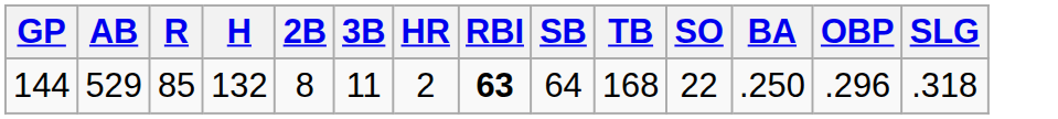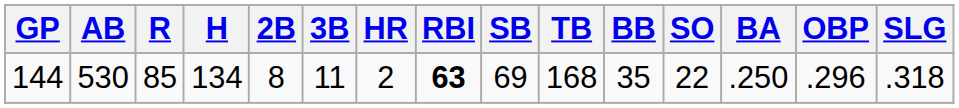 <table class="wikitable">
 <tr>
 <th><a href='#'>GP</a></th>
 <th><a href='#'>AB</a></th>
 <th><a href='#'>R</a></th>
 <th><a href='#'>H</a></th>
 <th><a href='#'>2B</a></th>
 <th><a href='#'>3B</a></th>
 <th><a href='#'>HR</a></th>
 <th><a href='#'>RBI</a></th>
 <th><a href='#'>SB</a></th>
 <th><a href='#'>TB</a></th>
+<th><a href='#'>BB</a></th>
 <th><a href='#'>SO</a></th>
 <th><a href='#'>BA</a></th>
 <th><a href='#'>OBP</a></th>
 <th><a href='#'>SLG</a></th>
 </tr>
 <tr align=center>
 <td>144</td>
-<td>529</td>
+<td>530</td>
 <td>85</td>
-<td>132</td>
+<td>134</td>
 <td>8</td>
 <td>11</td>
 <td>2</td>
 <td><strong>63</strong></td>
-<td>64</td>
+<td>69</td>
 <td>168</td>
+<td>35</td>
 <td>22</td>
 <td>.250</td>
 <td>.296</td>
 <td>.318</td>
 </tr>
 </table>
